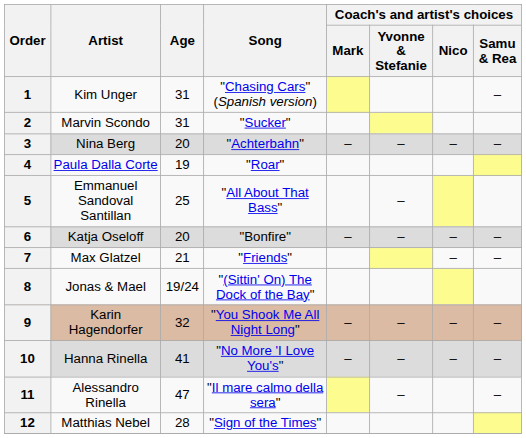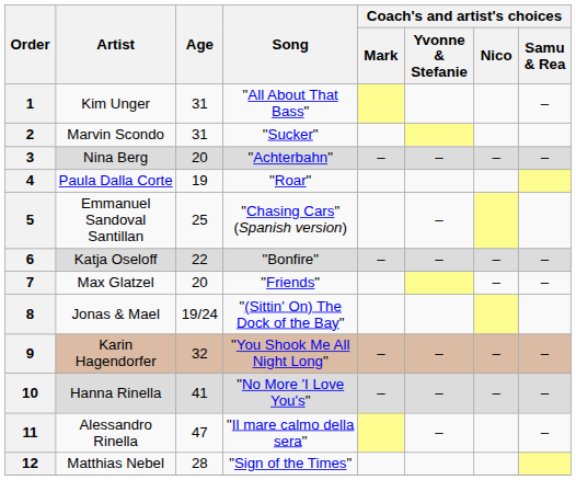 <table class="wikitable" style="text-align:center; width:100%;">
 <tr>
 <th scope="col" rowspan="2" style="width:04%;">Order</th>
 <th scope="col" rowspan="2" style="width:18%;">Artist</th>
 <th scope="col" rowspan="2" style="width:04%;">Age</th>
 <th scope="col" rowspan="2" style="width:20%;">Song</th>
 <th scope="col" colspan="4" style="width:24%;">Coach's and artist's choices</th>
 </tr>
 <tr>
 <th style="width:06%;">Mark</th>
 <th style="width:06%;">Yvonne & Stefanie</th>
 <th style="width:06%;">Nico</th>
 <th style="width:06%;">Samu & Rea</th>
 </tr>
 <tr>
 <th>1</th>
 <td>Kim Unger</td>
 <td>31</td>
-<td>"<a href='#'>Chasing Cars</a>" (<em>Spanish version</em>)</td>
+<td>"<a href='#'>All About That Bass</a>"</td>
 <td style="background: #fdfc8f;"><strong></strong></td>
 <td><strong></strong></td>
 <td><strong></strong></td>
 <td>–</td>
 </tr>
 <tr>
 <th>2</th>
 <td>Marvin Scondo</td>
 <td>31</td>
 <td>"<a href='#'>Sucker</a>"</td>
 <td><strong></strong></td>
 <td style="background: #fdfc8f;"><strong></strong></td>
 <td><strong></strong></td>
 <td><strong></strong></td>
 </tr>
 <tr style="background: #dcdcdc;" |>
 <th>3</th>
 <td>Nina Berg</td>
 <td>20</td>
 <td>"<a href='#'>Achterbahn</a>"</td>
 <td>–</td>
 <td>–</td>
 <td>–</td>
 <td>–</td>
 </tr>
 <tr>
 <th>4</th>
 <td><a href='#'>Paula Dalla Corte</a></td>
 <td>19</td>
 <td>"<a href='#'>Roar</a>"</td>
 <td><strong></strong></td>
 <td><strong></strong></td>
 <td><strong></strong></td>
 <td style="background: #fdfc8f;"><strong></strong></td>
 </tr>
 <tr>
 <th>5</th>
 <td>Emmanuel Sandoval Santillan</td>
 <td>25</td>
-<td>"<a href='#'>All About That Bass</a>"</td>
+<td>"<a href='#'>Chasing Cars</a>" (<em>Spanish version</em>)</td>
 <td><strong></strong></td>
 <td>–</td>
 <td style="background: #fdfc8f;"><strong></strong></td>
 <td><strong></strong></td>
 </tr>
 <tr style="background: #dcdcdc;" |>
 <th>6</th>
 <td>Katja Oseloff</td>
-<td>20</td>
+<td>22</td>
 <td>"Bonfire"</td>
 <td>–</td>
 <td>–</td>
 <td>–</td>
 <td>–</td>
 </tr>
 <tr>
 <th>7</th>
 <td>Max Glatzel</td>
-<td>21</td>
+<td>20</td>
 <td>"<a href='#'>Friends</a>"</td>
 <td><strong></strong></td>
 <td style="background: #fdfc8f;"><strong></strong></td>
 <td>–</td>
 <td>–</td>
 </tr>
 <tr>
 <th>8</th>
 <td>Jonas & Mael</td>
 <td>19/24</td>
 <td>"<a href='#'>(Sittin' On) The Dock of the Bay</a>"</td>
 <td><strong></strong></td>
 <td><strong></strong></td>
 <td style="background: #fdfc8f;"><strong></strong></td>
 <td><strong></strong></td>
 </tr>
 <tr style="background: #dbbba4;" |>
 <th>9</th>
 <td>Karin Hagendorfer</td>
 <td>32</td>
 <td>"<a href='#'>You Shook Me All Night Long</a>"</td>
 <td>–</td>
 <td>–</td>
 <td>–</td>
 <td>–</td>
 </tr>
 <tr style="background: #dcdcdc;" |>
 <th>10</th>
 <td>Hanna Rinella</td>
 <td>41</td>
 <td>"<a href='#'>No More 'I Love You's</a>"</td>
 <td>–</td>
 <td>–</td>
 <td>–</td>
 <td>–</td>
 </tr>
 <tr>
 <th>11</th>
 <td>Alessandro Rinella</td>
 <td>47</td>
 <td>"<a href='#'>Il mare calmo della sera</a>"</td>
 <td style="background: #fdfc8f;"><strong></strong></td>
 <td>–</td>
 <td><strong></strong></td>
 <td>– </td>
 </tr>
 <tr>
 <th>12</th>
 <td>Matthias Nebel </td>
 <td>28</td>
 <td>"<a href='#'>Sign of the Times</a>"</td>
 <td><strong></strong></td>
 <td><strong></strong></td>
 <td><strong></strong></td>
 <td style="background: #fdfc8f;"><strong></strong></td>
 </tr>
 <tr>
 </tr>
 </table>
